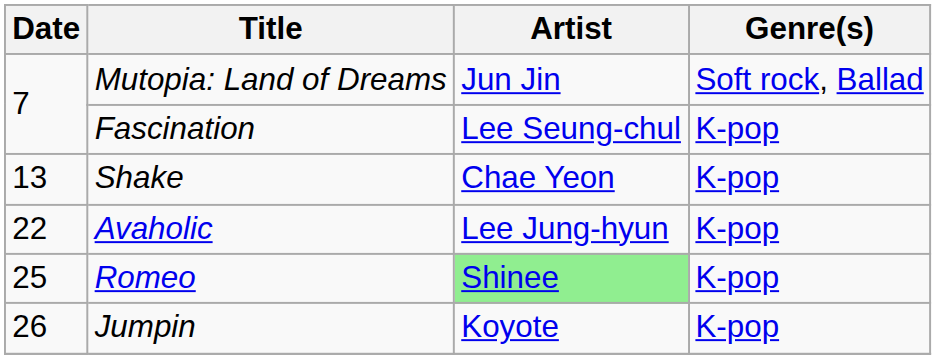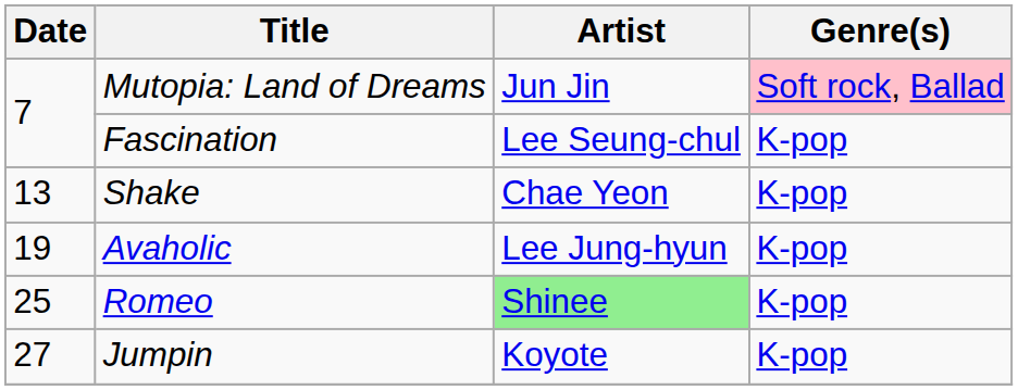 <table class="wikitable" style="text-align: left;">
 <tr>
 <th>Date</th>
 <th>Title</th>
 <th>Artist</th>
 <th>Genre(s)</th>
 </tr>
 <tr>
 <td rowspan="2">7</td>
 <td><em>Mutopia: Land of Dreams</em></td>
 <td><a href='#'>Jun Jin</a></td>
-<td><a href='#'>Soft rock</a>, <a href='#'>Ballad</a></td>
+<td style="background: pink;"><a href='#'>Soft rock</a>, <a href='#'>Ballad</a></td>
 </tr>
 <tr>
 <td><em>Fascination</em></td>
 <td><a href='#'>Lee Seung-chul</a></td>
 <td><a href='#'>K-pop</a></td>
 </tr>
 <tr>
 <td rowspan="1">13</td>
 <td><em>Shake</em></td>
 <td><a href='#'>Chae Yeon</a></td>
 <td><a href='#'>K-pop</a></td>
 </tr>
 <tr>
-<td>22</td>
+<td>19</td>
 <td><em><a href='#'>Avaholic</a></em></td>
 <td><a href='#'>Lee Jung-hyun</a></td>
 <td><a href='#'>K-pop</a></td>
 </tr>
 <tr>
 <td rowspan="1">25</td>
 <td><a href='#'><em>Romeo</em></a></td>
 <td style="background: lightgreen;"><a href='#'>Shinee</a></td>
 <td><a href='#'>K-pop</a></td>
 </tr>
 <tr>
-<td rowspan="1">26</td>
+<td rowspan="1">27</td>
 <td><em>Jumpin<strong></td>
 <td><a href='#'>Koyote</a></td>
 <td><a href='#'>K-pop</a></td>
 </tr>
 <tr>
 </tr>
 </table>
